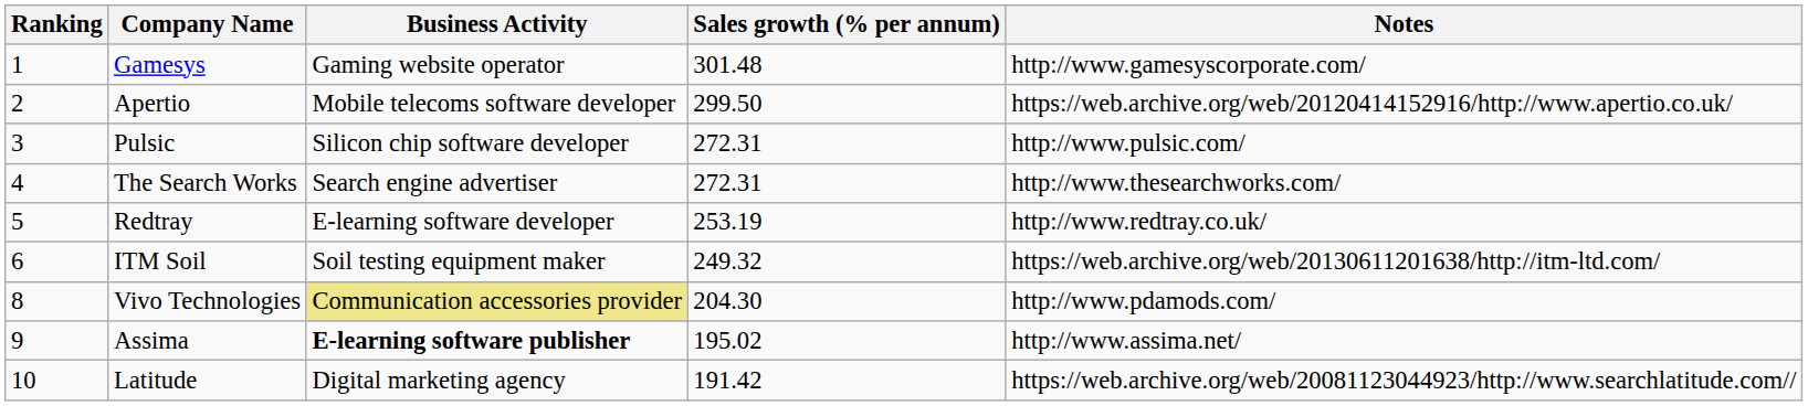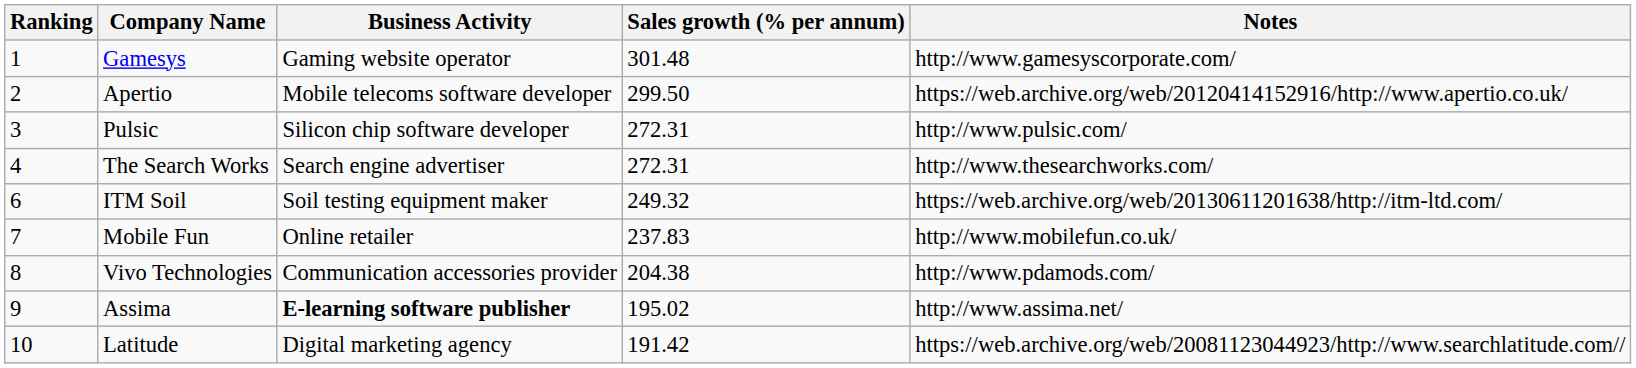 <table class="wikitable sortable">
 <tr>
 <th>Ranking</th>
 <th>Company Name</th>
 <th>Business Activity</th>
 <th>Sales growth (% per annum)</th>
 <th>Notes</th>
 </tr>
 <tr>
 <td>1</td>
 <td><a href='#'>Gamesys</a></td>
 <td>Gaming website operator</td>
 <td>301.48</td>
 <td>http://www.gamesyscorporate.com/</td>
 </tr>
 <tr>
 <td>2</td>
 <td>Apertio</td>
 <td>Mobile telecoms software developer</td>
 <td>299.50</td>
 <td>https://web.archive.org/web/20120414152916/http://www.apertio.co.uk/</td>
 </tr>
 <tr>
 <td>3</td>
 <td>Pulsic</td>
 <td>Silicon chip software developer</td>
 <td>272.31</td>
 <td>http://www.pulsic.com/</td>
 </tr>
 <tr>
 <td>4</td>
 <td>The Search Works</td>
 <td>Search engine advertiser</td>
 <td>272.31</td>
 <td>http://www.thesearchworks.com/</td>
 </tr>
 <tr>
-<td>5</td>
-<td>Redtray</td>
-<td>E-learning software developer</td>
-<td>253.19</td>
-<td>http://www.redtray.co.uk/</td>
-</tr>
-<tr>
 <td>6</td>
 <td>ITM Soil</td>
 <td>Soil testing equipment maker</td>
 <td>249.32</td>
 <td>https://web.archive.org/web/20130611201638/http://itm-ltd.com/</td>
 </tr>
 <tr>
+<td>7</td>
+<td>Mobile Fun</td>
+<td>Online retailer</td>
+<td>237.83</td>
+<td>http://www.mobilefun.co.uk/</td>
+</tr>
+<tr>
 <td>8</td>
 <td>Vivo Technologies</td>
-<td style="background: khaki;">Communication accessories provider</td>
-<td>204.30</td>
+<td>Communication accessories provider</td>
+<td>204.38</td>
 <td>http://www.pdamods.com/</td>
 </tr>
 <tr>
 <td>9</td>
 <td>Assima</td>
 <td><strong>E-learning software publisher</strong></td>
 <td>195.02</td>
 <td>http://www.assima.net/</td>
 </tr>
 <tr>
 <td>10</td>
 <td>Latitude</td>
 <td>Digital marketing agency</td>
 <td>191.42</td>
 <td>https://web.archive.org/web/20081123044923/http://www.searchlatitude.com//</td>
 </tr>
 </table>
